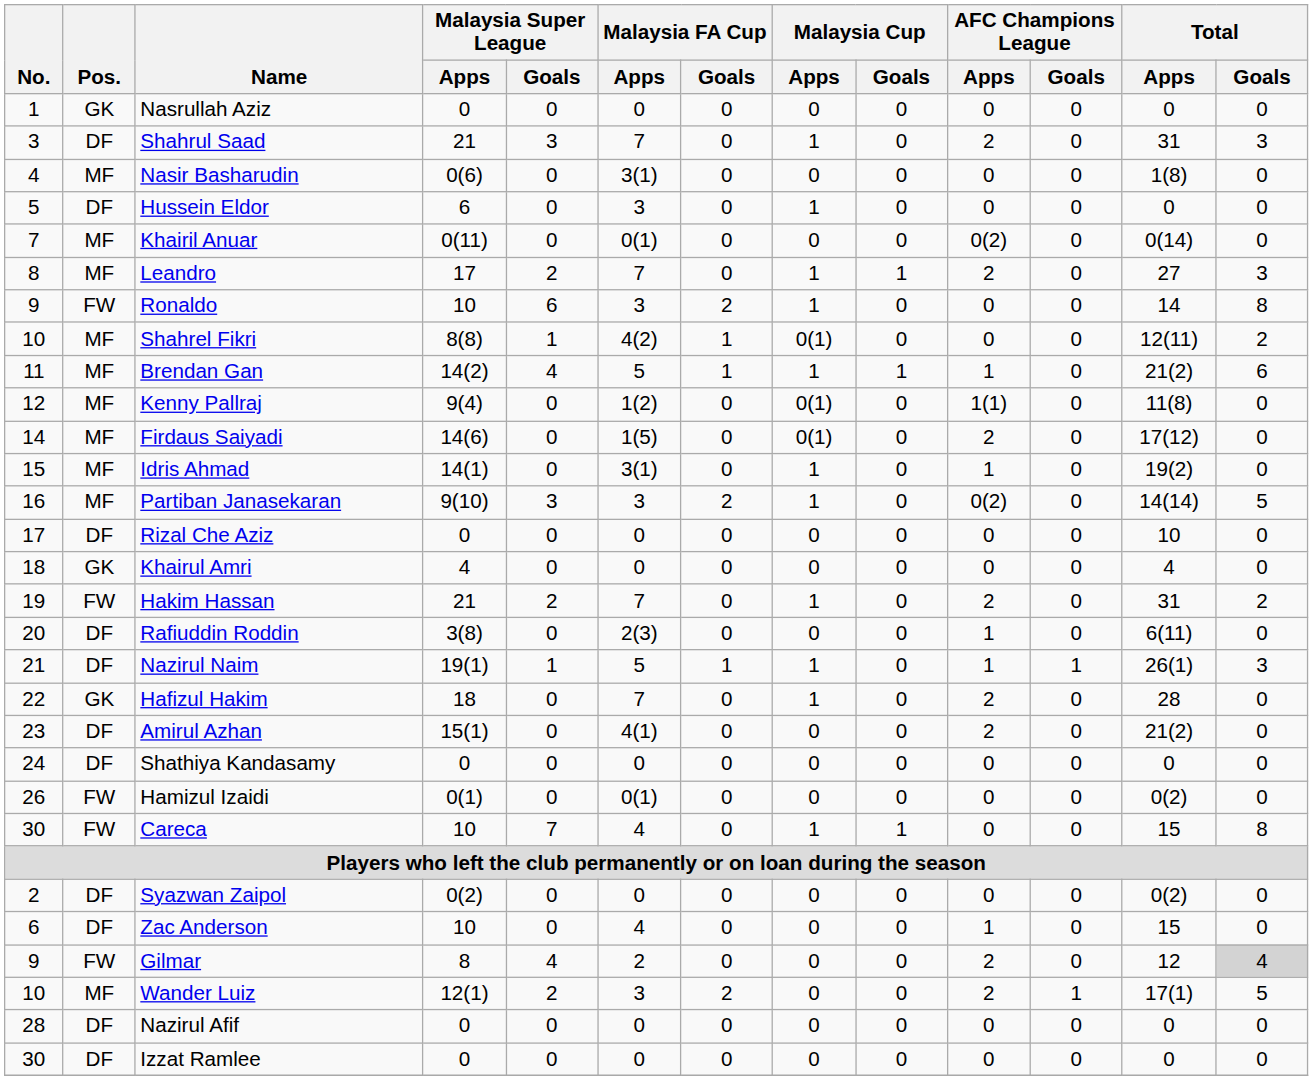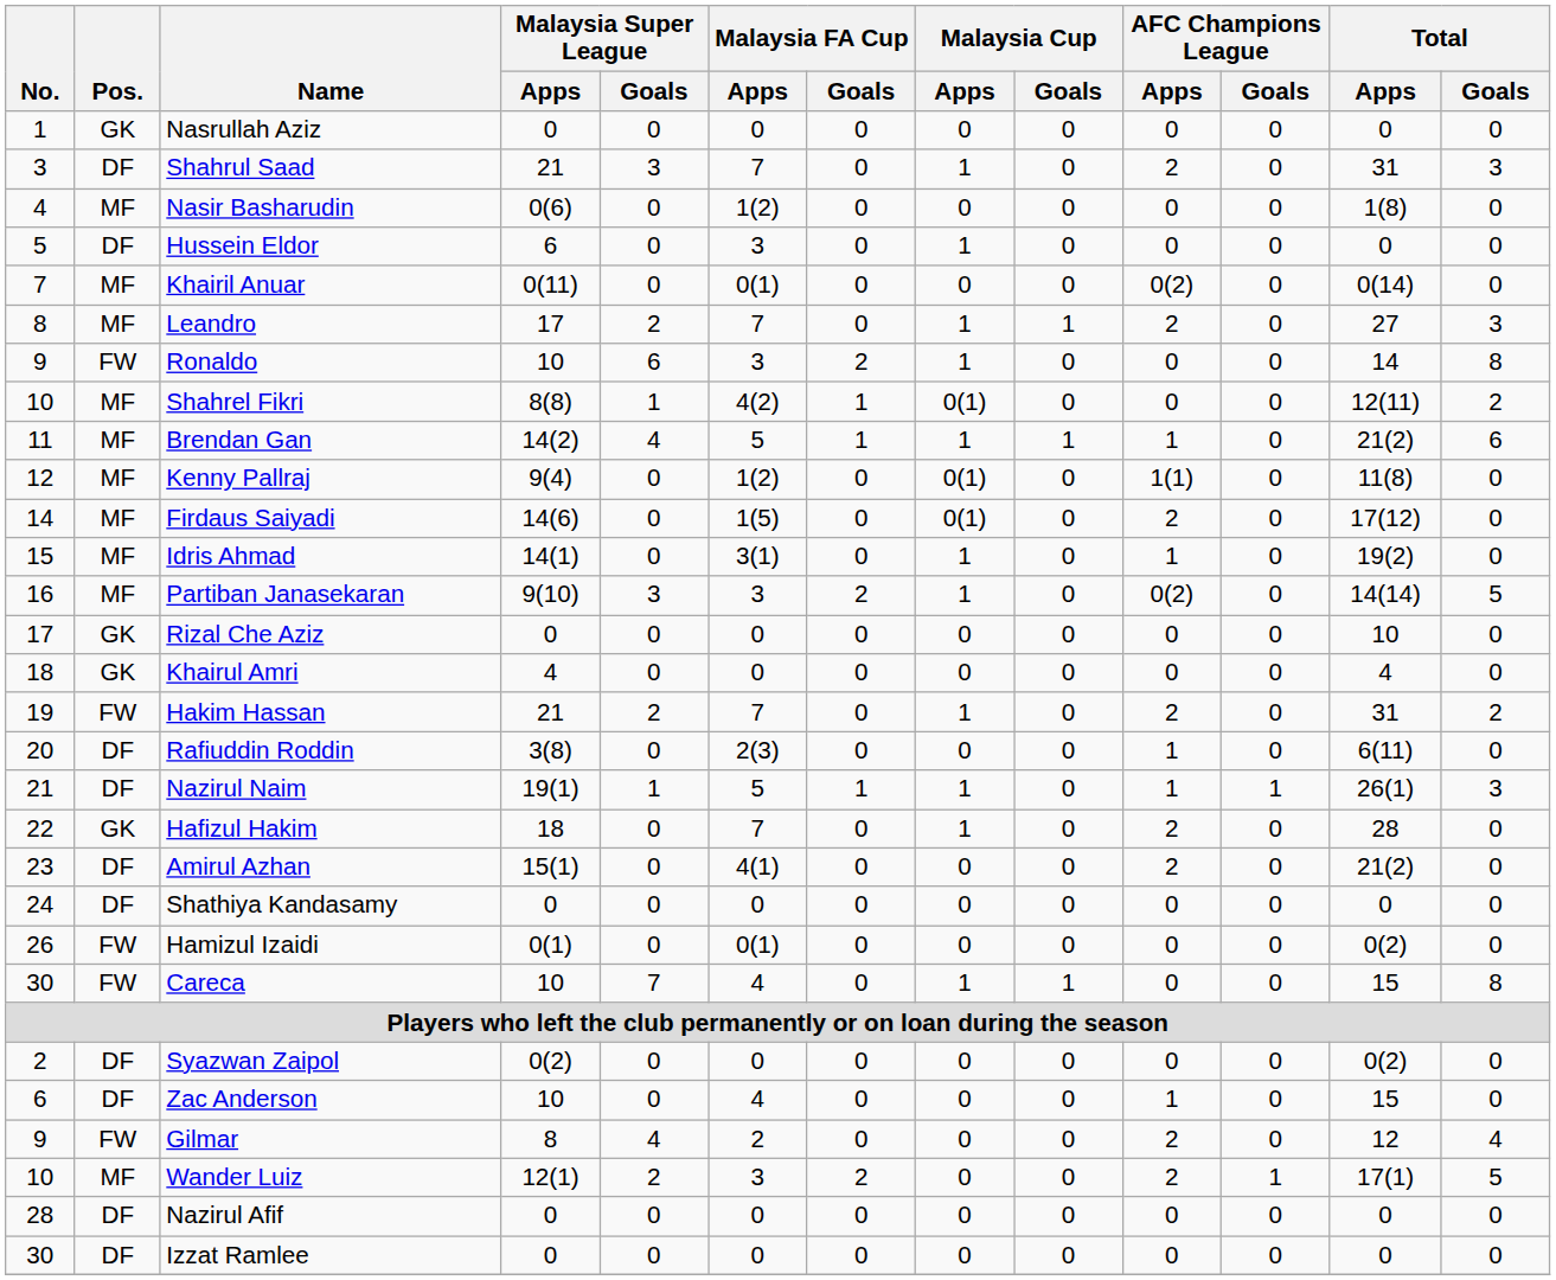 <table class="wikitable" style="text-align:center;width:80%;">
 <tr>
 <th rowspan="2" style="vertical-align:bottom;">No.</th>
 <th rowspan="2" style="vertical-align:bottom;">Pos.</th>
 <th rowspan="2" style="vertical-align:bottom;">Name</th>
 <th colspan="2" style="width:90px;">Malaysia Super League</th>
 <th colspan="2" style="width:90px;">Malaysia FA Cup</th>
 <th colspan="2" style="width:90px;">Malaysia Cup</th>
 <th colspan="2" style="width:90px;">AFC Champions League</th>
 <th colspan="2" style="width:90px;">Total</th>
 </tr>
 <tr>
 <th>Apps</th>
 <th>Goals</th>
 <th>Apps</th>
 <th>Goals</th>
 <th>Apps</th>
 <th>Goals</th>
 <th>Apps</th>
 <th>Goals</th>
 <th>Apps</th>
 <th>Goals</th>
 </tr>
 <tr>
 <td>1</td>
 <td>GK</td>
 <td align="left"> Nasrullah Aziz</td>
 <td>0</td>
 <td>0</td>
 <td>0</td>
 <td>0</td>
 <td>0</td>
 <td>0</td>
 <td>0</td>
 <td>0</td>
 <td>0</td>
 <td>0</td>
 </tr>
 <tr>
 <td>3</td>
 <td>DF</td>
 <td align="left"> <a href='#'>Shahrul Saad</a></td>
 <td>21</td>
 <td>3</td>
 <td>7</td>
 <td>0</td>
 <td>1</td>
 <td>0</td>
 <td>2</td>
 <td>0</td>
 <td>31</td>
 <td>3</td>
 </tr>
 <tr>
 <td>4</td>
 <td>MF</td>
 <td align="left"> <a href='#'>Nasir Basharudin</a></td>
 <td>0(6)</td>
 <td>0</td>
-<td>3(1)</td>
+<td>1(2)</td>
 <td>0</td>
 <td>0</td>
 <td>0</td>
 <td>0</td>
 <td>0</td>
 <td>1(8)</td>
 <td>0</td>
 </tr>
 <tr>
 <td>5</td>
 <td>DF</td>
 <td align="left"> <a href='#'>Hussein Eldor</a></td>
 <td>6</td>
 <td>0</td>
 <td>3</td>
 <td>0</td>
 <td>1</td>
 <td>0</td>
 <td>0</td>
 <td>0</td>
 <td>0</td>
 <td>0</td>
 </tr>
 <tr>
 <td>7</td>
 <td>MF</td>
 <td align="left"> <a href='#'>Khairil Anuar</a></td>
 <td>0(11)</td>
 <td>0</td>
 <td>0(1)</td>
 <td>0</td>
 <td>0</td>
 <td>0</td>
 <td>0(2)</td>
 <td>0</td>
 <td>0(14)</td>
 <td>0</td>
 </tr>
 <tr>
 <td>8</td>
 <td>MF</td>
 <td align="left"> <a href='#'>Leandro</a></td>
 <td>17</td>
 <td>2</td>
 <td>7</td>
 <td>0</td>
 <td>1</td>
 <td>1</td>
 <td>2</td>
 <td>0</td>
 <td>27</td>
 <td>3</td>
 </tr>
 <tr>
 <td>9</td>
 <td>FW</td>
 <td align="left"> <a href='#'>Ronaldo</a></td>
 <td>10</td>
 <td>6</td>
 <td>3</td>
 <td>2</td>
 <td>1</td>
 <td>0</td>
 <td>0</td>
 <td>0</td>
 <td>14</td>
 <td>8</td>
 </tr>
 <tr>
 <td>10</td>
 <td>MF</td>
 <td align="left"> <a href='#'>Shahrel Fikri</a></td>
 <td>8(8)</td>
 <td>1</td>
 <td>4(2)</td>
 <td>1</td>
 <td>0(1)</td>
 <td>0</td>
 <td>0</td>
 <td>0</td>
 <td>12(11)</td>
 <td>2</td>
 </tr>
 <tr>
 <td>11</td>
 <td>MF</td>
 <td align="left"> <a href='#'>Brendan Gan</a></td>
 <td>14(2)</td>
 <td>4</td>
 <td>5</td>
 <td>1</td>
 <td>1</td>
 <td>1</td>
 <td>1</td>
 <td>0</td>
 <td>21(2)</td>
 <td>6</td>
 </tr>
 <tr>
 <td>12</td>
 <td>MF</td>
 <td align="left"> <a href='#'>Kenny Pallraj</a></td>
 <td>9(4)</td>
 <td>0</td>
 <td>1(2)</td>
 <td>0</td>
 <td>0(1)</td>
 <td>0</td>
 <td>1(1)</td>
 <td>0</td>
 <td>11(8)</td>
 <td>0</td>
 </tr>
 <tr>
 <td>14</td>
 <td>MF</td>
 <td align="left"> <a href='#'>Firdaus Saiyadi</a></td>
 <td>14(6)</td>
 <td>0</td>
 <td>1(5)</td>
 <td>0</td>
 <td>0(1)</td>
 <td>0</td>
 <td>2</td>
 <td>0</td>
 <td>17(12)</td>
 <td>0</td>
 </tr>
 <tr>
 <td>15</td>
 <td>MF</td>
 <td align="left"> <a href='#'>Idris Ahmad</a></td>
 <td>14(1)</td>
 <td>0</td>
 <td>3(1)</td>
 <td>0</td>
 <td>1</td>
 <td>0</td>
 <td>1</td>
 <td>0</td>
 <td>19(2)</td>
 <td>0</td>
 </tr>
 <tr>
 <td>16</td>
 <td>MF</td>
 <td align="left"> <a href='#'>Partiban Janasekaran</a></td>
 <td>9(10)</td>
 <td>3</td>
 <td>3</td>
 <td>2</td>
 <td>1</td>
 <td>0</td>
 <td>0(2)</td>
 <td>0</td>
 <td>14(14)</td>
 <td>5</td>
 </tr>
 <tr>
 <td>17</td>
-<td>DF</td>
+<td>GK</td>
 <td align="left"> <a href='#'>Rizal Che Aziz</a></td>
 <td>0</td>
 <td>0</td>
 <td>0</td>
 <td>0</td>
 <td>0</td>
 <td>0</td>
 <td>0</td>
 <td>0</td>
 <td>10</td>
 <td>0</td>
 </tr>
 <tr>
 <td>18</td>
 <td>GK</td>
 <td align="left"> <a href='#'>Khairul Amri</a></td>
 <td>4</td>
 <td>0</td>
 <td>0</td>
 <td>0</td>
 <td>0</td>
 <td>0</td>
 <td>0</td>
 <td>0</td>
 <td>4</td>
 <td>0</td>
 </tr>
 <tr>
 <td>19</td>
 <td>FW</td>
 <td align="left"> <a href='#'>Hakim Hassan</a></td>
 <td>21</td>
 <td>2</td>
 <td>7</td>
 <td>0</td>
 <td>1</td>
 <td>0</td>
 <td>2</td>
 <td>0</td>
 <td>31</td>
 <td>2</td>
 </tr>
 <tr>
 <td>20</td>
 <td>DF</td>
 <td align="left"> <a href='#'>Rafiuddin Roddin</a></td>
 <td>3(8)</td>
 <td>0</td>
 <td>2(3)</td>
 <td>0</td>
 <td>0</td>
 <td>0</td>
 <td>1</td>
 <td>0</td>
 <td>6(11)</td>
 <td>0</td>
 </tr>
 <tr>
 <td>21</td>
 <td>DF</td>
 <td align="left"> <a href='#'>Nazirul Naim</a></td>
 <td>19(1)</td>
 <td>1</td>
 <td>5</td>
 <td>1</td>
 <td>1</td>
 <td>0</td>
 <td>1</td>
 <td>1</td>
 <td>26(1)</td>
 <td>3</td>
 </tr>
 <tr>
 <td>22</td>
 <td>GK</td>
 <td align="left"> <a href='#'>Hafizul Hakim</a></td>
 <td>18</td>
 <td>0</td>
 <td>7</td>
 <td>0</td>
 <td>1</td>
 <td>0</td>
 <td>2</td>
 <td>0</td>
 <td>28</td>
 <td>0</td>
 </tr>
 <tr>
 <td>23</td>
 <td>DF</td>
 <td align="left"> <a href='#'>Amirul Azhan</a></td>
 <td>15(1)</td>
 <td>0</td>
 <td>4(1)</td>
 <td>0</td>
 <td>0</td>
 <td>0</td>
 <td>2</td>
 <td>0</td>
 <td>21(2)</td>
 <td>0</td>
 </tr>
 <tr>
 <td>24</td>
 <td>DF</td>
 <td align="left"> Shathiya Kandasamy</td>
 <td>0</td>
 <td>0</td>
 <td>0</td>
 <td>0</td>
 <td>0</td>
 <td>0</td>
 <td>0</td>
 <td>0</td>
 <td>0</td>
 <td>0</td>
 </tr>
 <tr>
 <td>26</td>
 <td>FW</td>
 <td align="left"> Hamizul Izaidi</td>
 <td>0(1)</td>
 <td>0</td>
 <td>0(1)</td>
 <td>0</td>
 <td>0</td>
 <td>0</td>
 <td>0</td>
 <td>0</td>
 <td>0(2)</td>
 <td>0</td>
 </tr>
 <tr>
 <td>30</td>
 <td>FW</td>
 <td align="left"> <a href='#'>Careca</a></td>
 <td>10</td>
 <td>7</td>
 <td>4</td>
 <td>0</td>
 <td>1</td>
 <td>1</td>
 <td>0</td>
 <td>0</td>
 <td>15</td>
 <td>8</td>
 </tr>
 <tr>
 <th colspan=14 style=background:#dcdcdc; text-align:center>Players who left the club permanently or on loan during the season</th>
 </tr>
 <tr>
 <td>2</td>
 <td>DF</td>
 <td align="left"> <a href='#'>Syazwan Zaipol</a></td>
 <td>0(2)</td>
 <td>0</td>
 <td>0</td>
 <td>0</td>
 <td>0</td>
 <td>0</td>
 <td>0</td>
 <td>0</td>
 <td>0(2)</td>
 <td>0</td>
 </tr>
 <tr>
 <td>6</td>
 <td>DF</td>
 <td align="left"> <a href='#'>Zac Anderson</a></td>
 <td>10</td>
 <td>0</td>
 <td>4</td>
 <td>0</td>
 <td>0</td>
 <td>0</td>
 <td>1</td>
 <td>0</td>
 <td>15</td>
 <td>0</td>
 </tr>
 <tr>
 <td>9</td>
 <td>FW</td>
 <td align="left"> <a href='#'>Gilmar</a></td>
 <td>8</td>
 <td>4</td>
 <td>2</td>
 <td>0</td>
 <td>0</td>
 <td>0</td>
 <td>2</td>
 <td>0</td>
 <td>12</td>
-<td style="background: lightgrey;">4</td>
+<td>4</td>
 </tr>
 <tr>
 <td>10</td>
 <td>MF</td>
 <td align="left"> <a href='#'>Wander Luiz</a></td>
 <td>12(1)</td>
 <td>2</td>
 <td>3</td>
 <td>2</td>
 <td>0</td>
 <td>0</td>
 <td>2</td>
 <td>1</td>
 <td>17(1)</td>
 <td>5</td>
 </tr>
 <tr>
 <td>28</td>
 <td>DF</td>
 <td align="left"> Nazirul Afif</td>
 <td>0</td>
 <td>0</td>
 <td>0</td>
 <td>0</td>
 <td>0</td>
 <td>0</td>
 <td>0</td>
 <td>0</td>
 <td>0</td>
 <td>0</td>
 </tr>
 <tr>
 <td>30</td>
 <td>DF</td>
 <td align="left"> Izzat Ramlee</td>
 <td>0</td>
 <td>0</td>
 <td>0</td>
 <td>0</td>
 <td>0</td>
 <td>0</td>
 <td>0</td>
 <td>0</td>
 <td>0</td>
 <td>0</td>
 </tr>
 <tr>
 </tr>
 </table>
